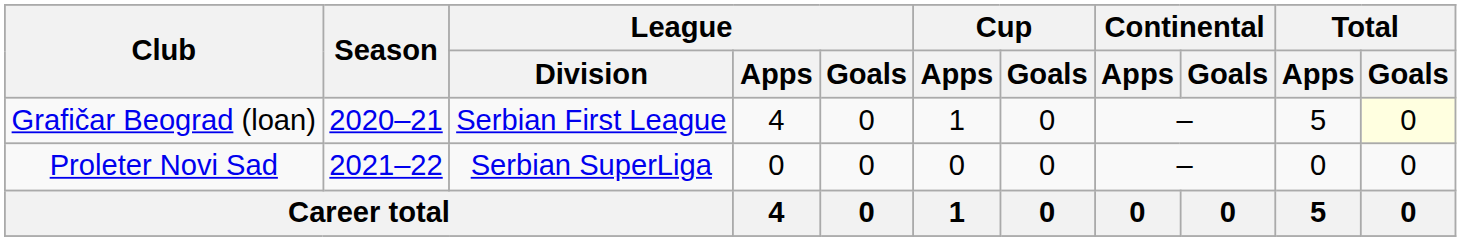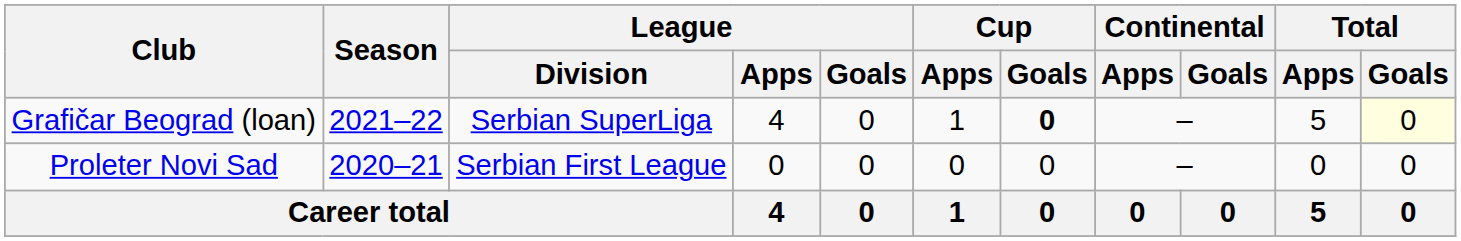 <table class="wikitable" style="text-align:center">
 <tr>
 <th rowspan="2">Club</th>
 <th rowspan="2">Season</th>
 <th colspan="3">League</th>
 <th colspan="2">Cup</th>
 <th colspan="2">Continental</th>
 <th colspan="2">Total</th>
 </tr>
 <tr>
 <th>Division</th>
 <th>Apps</th>
 <th>Goals</th>
 <th>Apps</th>
 <th>Goals</th>
 <th>Apps</th>
 <th>Goals</th>
 <th>Apps</th>
 <th>Goals</th>
 </tr>
 <tr>
 <td><a href='#'>Grafičar Beograd</a> (loan)</td>
-<td><a href='#'>2020–21</a></td>
-<td><a href='#'>Serbian First League</a></td>
+<td><a href='#'>2021–22</a></td>
+<td><a href='#'>Serbian SuperLiga</a></td>
 <td>4</td>
 <td>0</td>
 <td>1</td>
-<td>0</td>
+<td><strong>0</strong></td>
 <td colspan="2">–</td>
 <td>5</td>
 <td style="background: lightyellow;">0</td>
 </tr>
 <tr>
 <td><a href='#'>Proleter Novi Sad</a></td>
-<td><a href='#'>2021–22</a></td>
-<td><a href='#'>Serbian SuperLiga</a></td>
+<td><a href='#'>2020–21</a></td>
+<td><a href='#'>Serbian First League</a></td>
 <td>0</td>
 <td>0</td>
 <td>0</td>
 <td>0</td>
 <td colspan="2">–</td>
 <td>0</td>
 <td>0</td>
 </tr>
 <tr>
 <th colspan="3"><strong>Career total</strong></th>
 <th>4</th>
 <th>0</th>
 <th>1</th>
 <th>0</th>
 <th>0</th>
 <th>0</th>
 <th>5</th>
 <th>0</th>
 </tr>
 </table>
